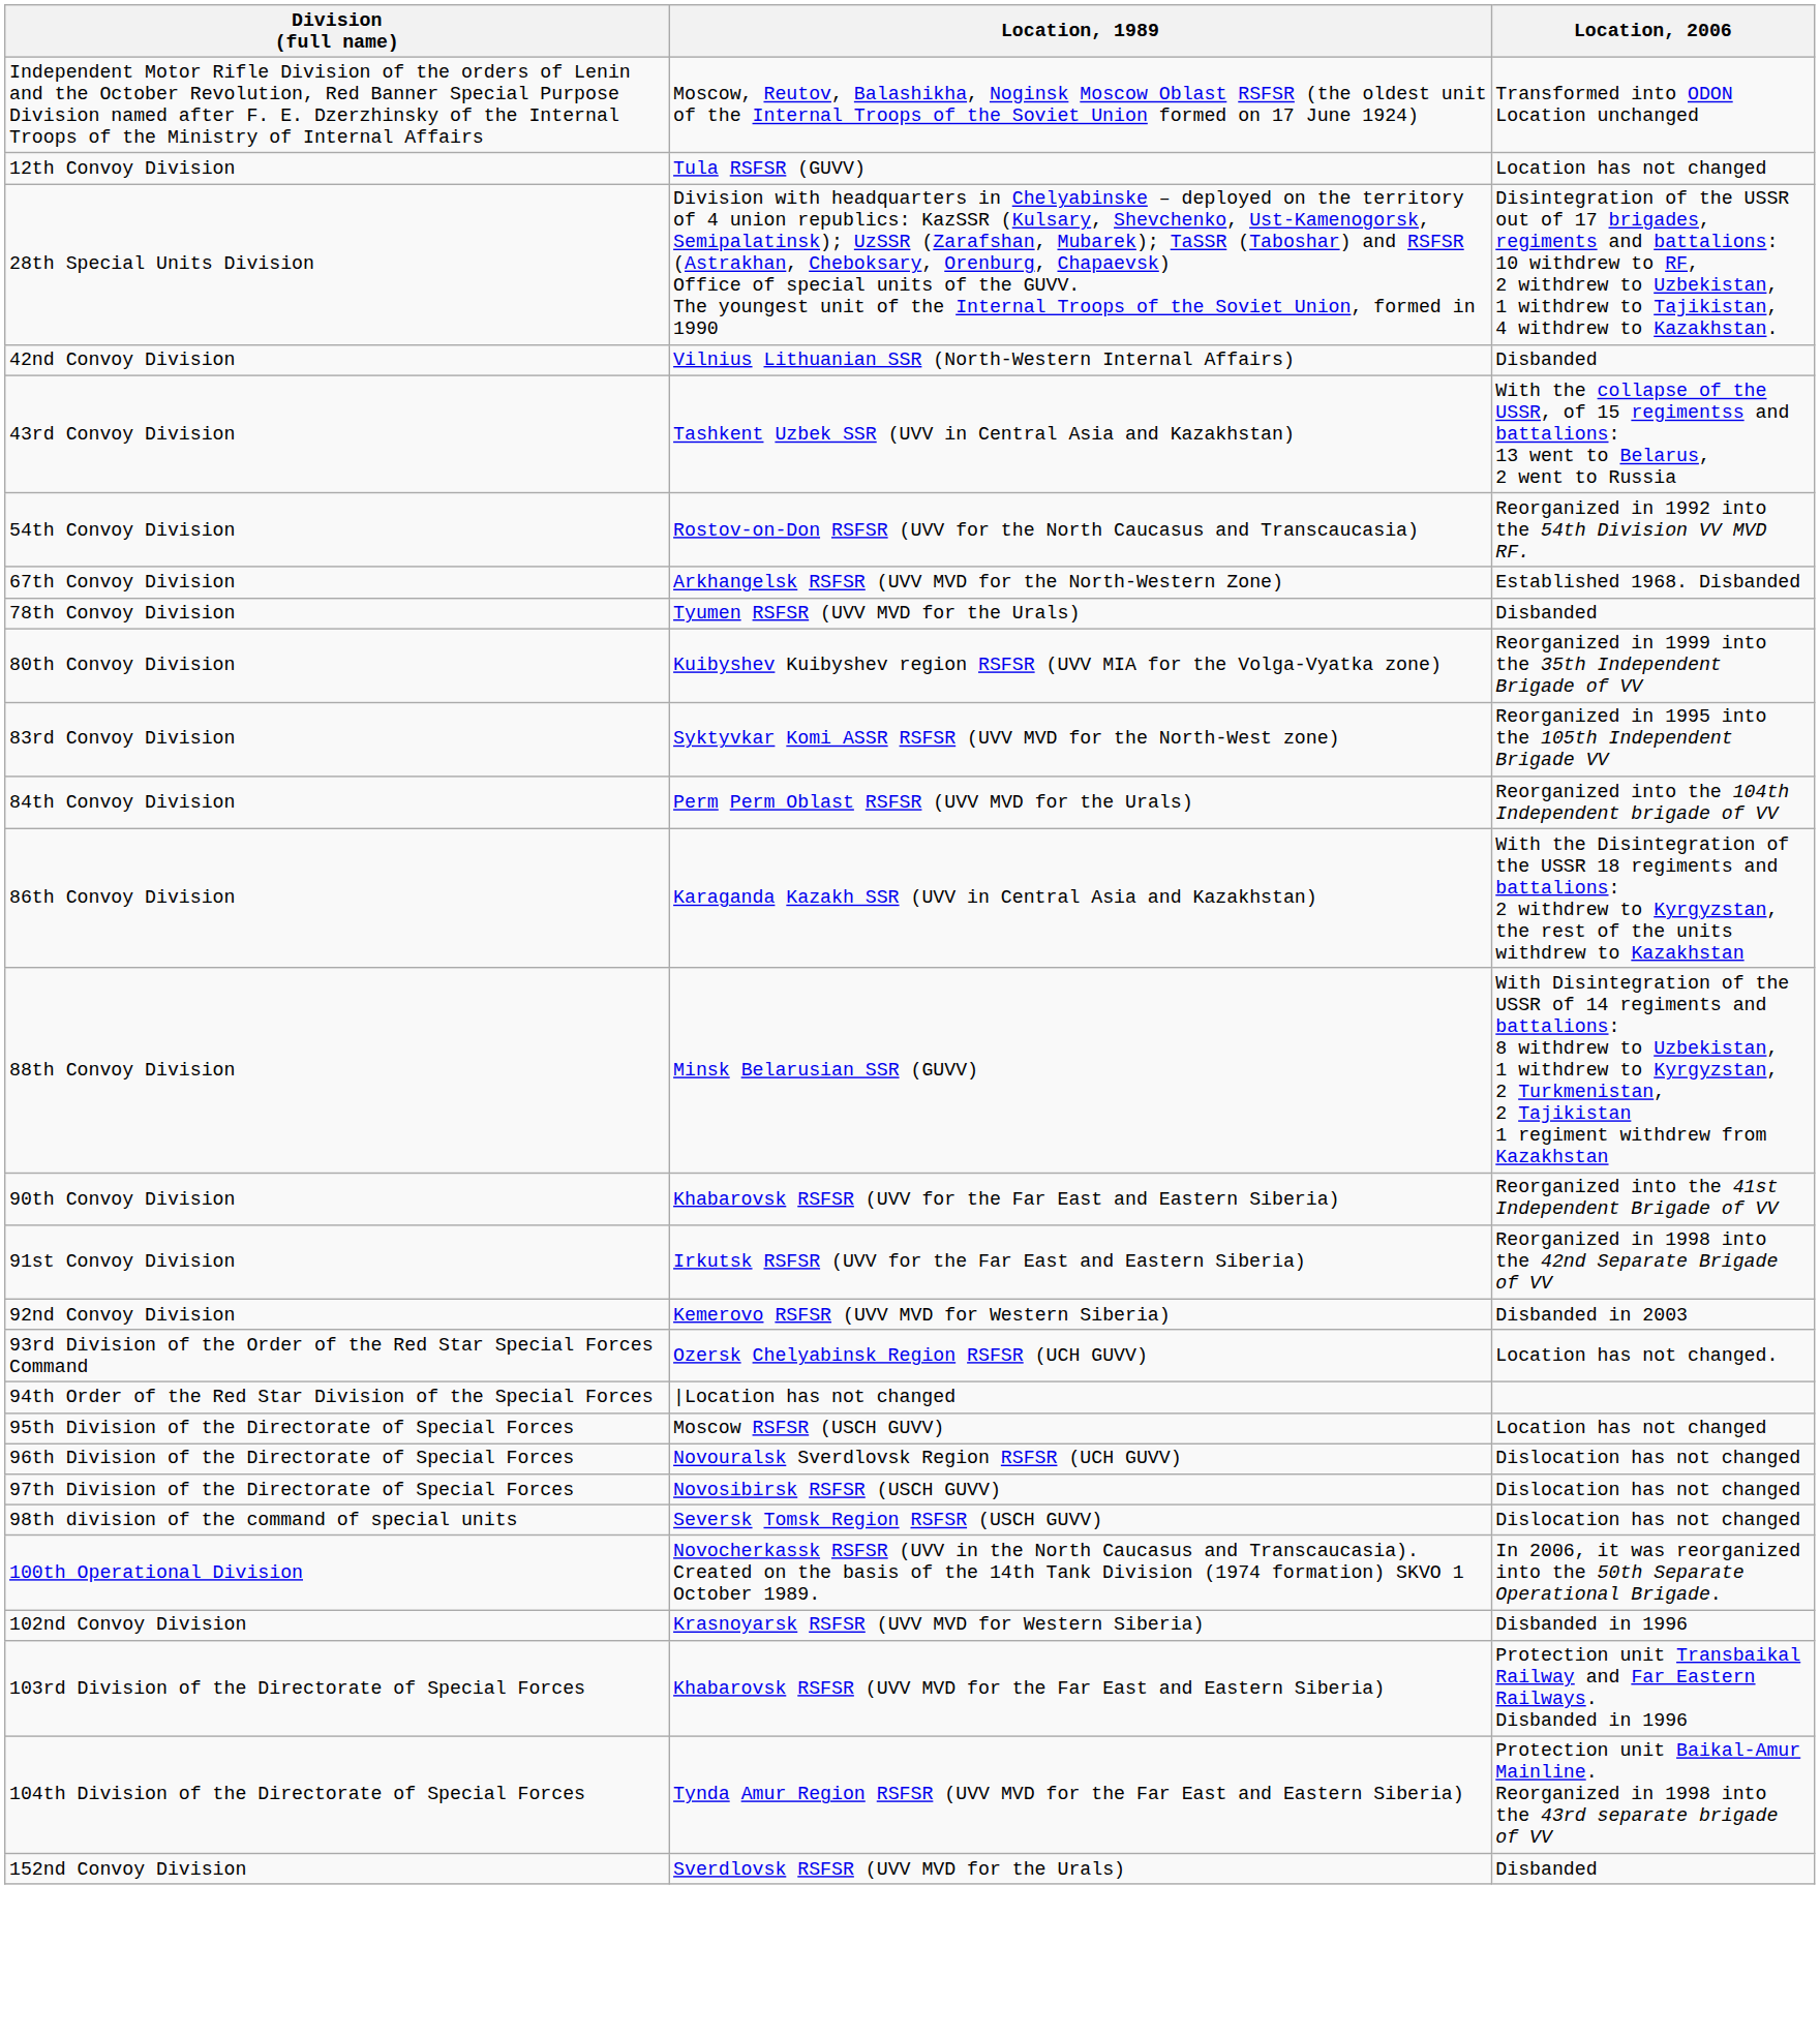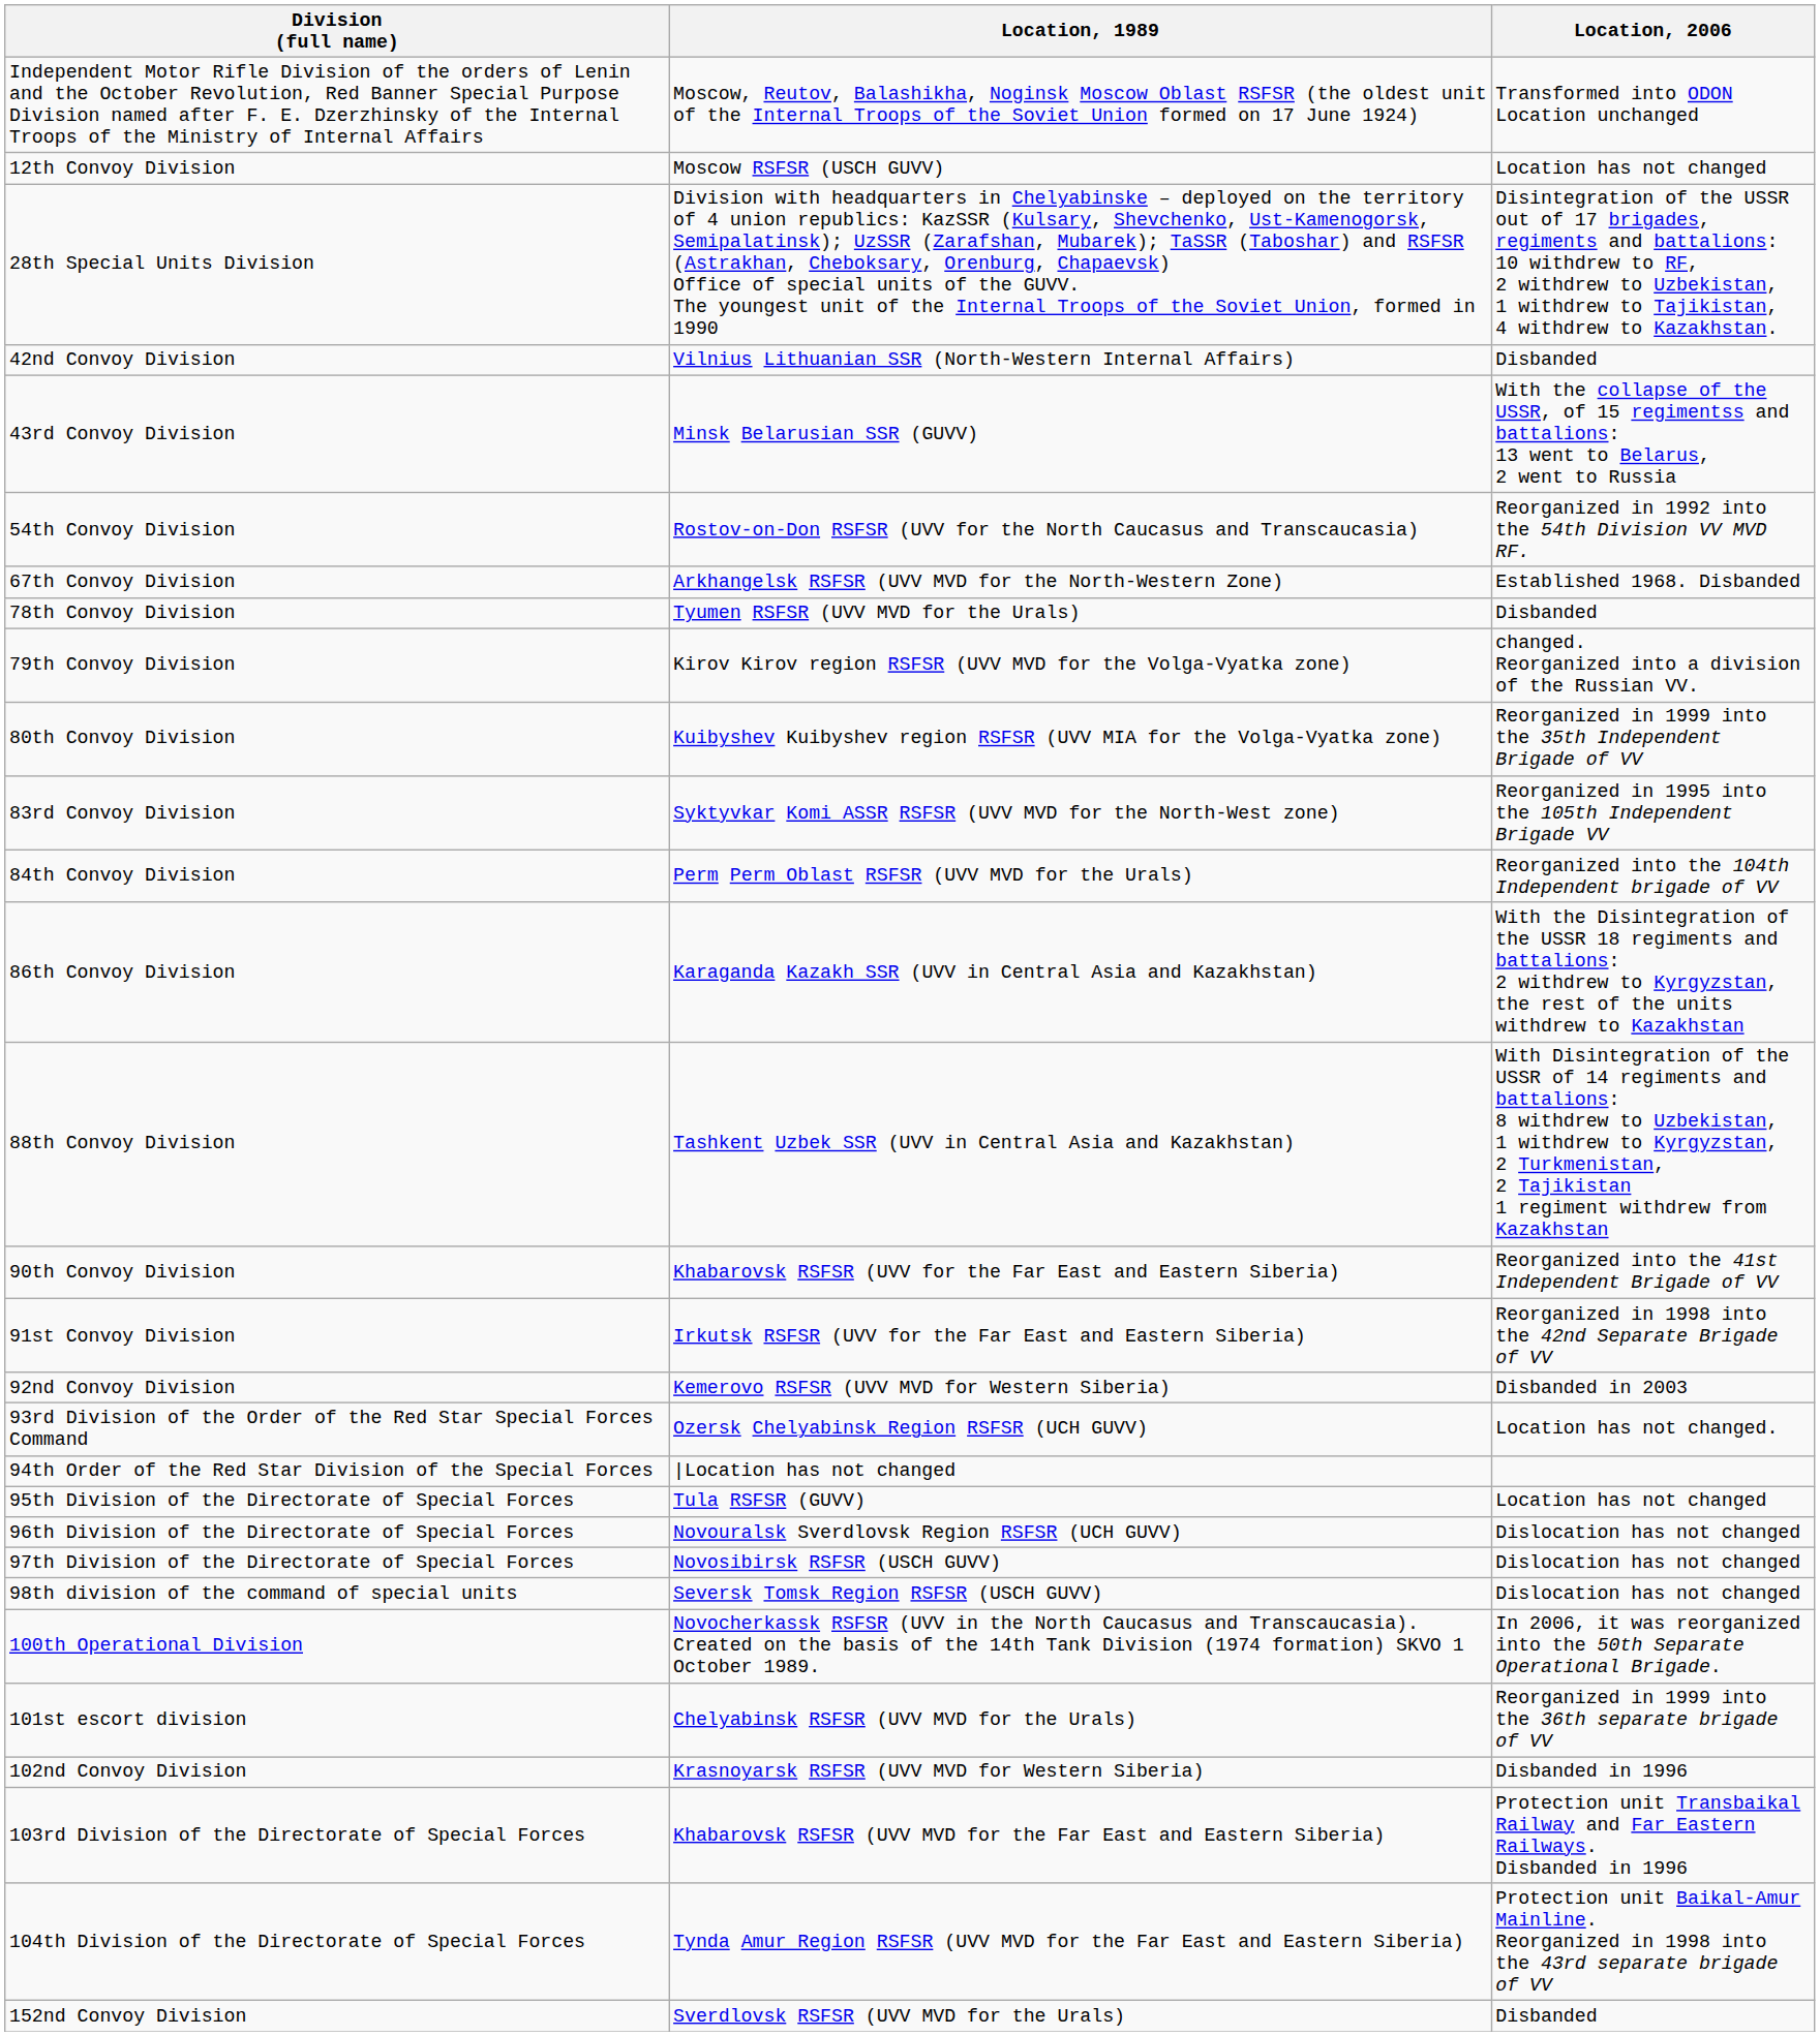 <table class="wikitable">
 <tr>
 <th>Division<br>(full name)</th>
 <th>Location, 1989</th>
 <th>Location, 2006</th>
 </tr>
 <tr>
 <td>Independent Motor Rifle Division of the orders of Lenin and the October Revolution, Red Banner Special Purpose Division named after F. E. Dzerzhinsky of the Internal Troops of the Ministry of Internal Affairs</td>
 <td>Moscow, <a href='#'>Reutov</a>, <a href='#'>Balashikha</a>, <a href='#'>Noginsk</a> <a href='#'>Moscow Oblast</a> <a href='#'>RSFSR</a> (the oldest unit of the <a href='#'>Internal Troops of the Soviet Union</a> formed on 17 June 1924)</td>
 <td>Transformed into <a href='#'>ODON</a> Location unchanged</td>
 </tr>
 <tr>
 <td>12th Convoy Division</td>
-<td><a href='#'>Tula</a> <a href='#'>RSFSR</a> (GUVV)</td>
+<td>Moscow <a href='#'>RSFSR</a> (USCH GUVV)</td>
 <td>Location has not changed</td>
 </tr>
 <tr>
 <td>28th Special Units Division</td>
 <td>Division with headquarters in <a href='#'>Chelyabinske</a> – deployed on the territory of 4 union republics: KazSSR (<a href='#'>Kulsary</a>, <a href='#'>Shevchenko</a>, <a href='#'>Ust-Kamenogorsk</a>, <a href='#'>Semipalatinsk</a>); <a href='#'>UzSSR</a> (<a href='#'>Zarafshan</a>, <a href='#'>Mubarek</a>); <a href='#'>TaSSR</a> (<a href='#'>Taboshar</a>) and <a href='#'>RSFSR</a> (<a href='#'>Astrakhan</a>, <a href='#'>Cheboksary</a>, <a href='#'>Orenburg</a>, <a href='#'>Chapaevsk</a>)<br>Office of special units of the GUVV.<br>The youngest unit of the <a href='#'>Internal Troops of the Soviet Union</a>, formed in 1990</td>
 <td>Disintegration of the USSR out of 17 <a href='#'>brigades</a>, <a href='#'>regiments</a> and <a href='#'>battalions</a>: <br>10 withdrew to <a href='#'>RF</a>,<br>2 withdrew to <a href='#'>Uzbekistan</a>,<br>1 withdrew to <a href='#'>Tajikistan</a>,<br>4 withdrew to <a href='#'>Kazakhstan</a>.</td>
 </tr>
 <tr>
 <td>42nd Convoy Division</td>
 <td><a href='#'>Vilnius</a> <a href='#'>Lithuanian SSR</a> (North-Western Internal Affairs)</td>
 <td>Disbanded</td>
 </tr>
 <tr>
 <td>43rd Convoy Division</td>
-<td><a href='#'>Tashkent</a> <a href='#'>Uzbek SSR</a> (UVV in Central Asia and Kazakhstan)</td>
+<td><a href='#'>Minsk</a> <a href='#'>Belarusian SSR</a> (GUVV)</td>
 <td>With the <a href='#'>collapse of the USSR</a>, of 15 <a href='#'>regimentss</a> and <a href='#'>battalions</a>: <br>13 went to <a href='#'>Belarus</a>,<br> 2 went to Russia</td>
 </tr>
 <tr>
 <td>54th Convoy Division</td>
 <td><a href='#'>Rostov-on-Don</a> <a href='#'>RSFSR</a> (UVV for the North Caucasus and Transcaucasia)</td>
 <td>Reorganized in 1992 into the <em>54th Division VV MVD RF.</em></td>
 </tr>
 <tr>
 <td>67th Convoy Division</td>
 <td><a href='#'>Arkhangelsk</a> <a href='#'>RSFSR</a> (UVV MVD for the North-Western Zone)</td>
 <td>Established 1968. Disbanded</td>
 </tr>
 <tr>
 <td>78th Convoy Division</td>
 <td><a href='#'>Tyumen</a> <a href='#'>RSFSR</a> (UVV MVD for the Urals)</td>
 <td>Disbanded</td>
+</tr>
+<tr>
+<td>79th Convoy Division</td>
+<td>Kirov Kirov region <a href='#'>RSFSR</a> (UVV MVD for the Volga-Vyatka zone)</td>
+<td>changed.<br>Reorganized into a division of the Russian VV.</td>
 </tr>
 <tr>
 <td>80th Convoy Division</td>
 <td><a href='#'>Kuibyshev</a> Kuibyshev region <a href='#'>RSFSR</a> (UVV MIA for the Volga-Vyatka zone)</td>
 <td>Reorganized in 1999 into the <em>35th Independent Brigade of VV</em></td>
 </tr>
 <tr>
 <td>83rd Convoy Division</td>
 <td><a href='#'>Syktyvkar</a> <a href='#'>Komi ASSR</a> <a href='#'>RSFSR</a> (UVV MVD for the North-West zone)</td>
 <td>Reorganized in 1995 into the <em>105th Independent Brigade VV</em></td>
 </tr>
 <tr>
 <td>84th Convoy Division</td>
 <td><a href='#'>Perm</a> <a href='#'>Perm Oblast</a> <a href='#'>RSFSR</a> (UVV MVD for the Urals)</td>
 <td>Reorganized into the <em>104th Independent brigade of VV</em></td>
 </tr>
 <tr>
 <td>86th Convoy Division</td>
 <td><a href='#'>Karaganda</a> <a href='#'>Kazakh SSR</a> (UVV in Central Asia and Kazakhstan)</td>
 <td>With the Disintegration of the USSR 18 regiments and <a href='#'>battalions</a>:<br>2 withdrew to <a href='#'>Kyrgyzstan</a>,<br>the rest of the units withdrew to <a href='#'>Kazakhstan</a></td>
 </tr>
 <tr>
 <td>88th Convoy Division</td>
-<td><a href='#'>Minsk</a> <a href='#'>Belarusian SSR</a> (GUVV)</td>
+<td><a href='#'>Tashkent</a> <a href='#'>Uzbek SSR</a> (UVV in Central Asia and Kazakhstan)</td>
 <td>With Disintegration of the USSR of 14 regiments and <a href='#'>battalions</a>: <br>8 withdrew to <a href='#'>Uzbekistan</a>,<br>1 withdrew to <a href='#'>Kyrgyzstan</a>,<br>2 <a href='#'>Turkmenistan</a>, <br>2 <a href='#'>Tajikistan</a> <br>1 regiment withdrew from <a href='#'>Kazakhstan</a></td>
 </tr>
 <tr>
 <td>90th Convoy Division</td>
 <td><a href='#'>Khabarovsk</a> <a href='#'>RSFSR</a> (UVV for the Far East and Eastern Siberia)</td>
 <td>Reorganized into the <em>41st Independent Brigade of VV</em></td>
 </tr>
 <tr>
 <td>91st Convoy Division</td>
 <td><a href='#'>Irkutsk</a> <a href='#'>RSFSR</a> (UVV for the Far East and Eastern Siberia)</td>
 <td>Reorganized in 1998 into the <em>42nd Separate Brigade of VV</em></td>
 </tr>
 <tr>
 <td>92nd Convoy Division</td>
 <td><a href='#'>Kemerovo</a> <a href='#'>RSFSR</a> (UVV MVD for Western Siberia)</td>
 <td>Disbanded in 2003</td>
 </tr>
 <tr>
 <td>93rd Division of the Order of the Red Star Special Forces Command</td>
 <td><a href='#'>Ozersk</a> <a href='#'>Chelyabinsk Region</a> <a href='#'>RSFSR</a> (UCH GUVV)</td>
 <td>Location has not changed.</td>
 </tr>
 <tr>
 <td>94th Order of the Red Star Division of the Special Forces</td>
 <td>|Location has not changed</td>
 </tr>
 <tr>
 <td>95th Division of the Directorate of Special Forces</td>
-<td>Moscow <a href='#'>RSFSR</a> (USCH GUVV)</td>
+<td><a href='#'>Tula</a> <a href='#'>RSFSR</a> (GUVV)</td>
 <td>Location has not changed</td>
 </tr>
 <tr>
 <td>96th Division of the Directorate of Special Forces</td>
 <td><a href='#'>Novouralsk</a> Sverdlovsk Region <a href='#'>RSFSR</a> (UCH GUVV)</td>
 <td>Dislocation has not changed</td>
 </tr>
 <tr>
 <td>97th Division of the Directorate of Special Forces</td>
 <td><a href='#'>Novosibirsk</a> <a href='#'>RSFSR</a> (USCH GUVV)</td>
 <td>Dislocation has not changed</td>
 </tr>
 <tr>
 <td>98th division of the command of special units</td>
 <td><a href='#'>Seversk</a> <a href='#'>Tomsk Region</a> <a href='#'>RSFSR</a> (USCH GUVV)</td>
 <td>Dislocation has not changed</td>
 </tr>
 <tr>
 <td><a href='#'>100th Operational Division</a></td>
 <td><a href='#'>Novocherkassk</a> <a href='#'>RSFSR</a> (UVV in the North Caucasus and Transcaucasia).<br>Created on the basis of the 14th Tank Division (1974 formation) SKVO 1 October 1989.<br></td>
 <td>In 2006, it was reorganized into the <em>50th Separate Operational Brigade</em>.</td>
 </tr>
 <tr>
+<td>101st escort division</td>
+<td><a href='#'>Chelyabinsk</a> <a href='#'>RSFSR</a> (UVV MVD for the Urals)</td>
+<td>Reorganized in 1999 into the <em>36th separate brigade of VV</em></td>
+</tr>
+<tr>
 <td>102nd Convoy Division</td>
 <td><a href='#'>Krasnoyarsk</a> <a href='#'>RSFSR</a> (UVV MVD for Western Siberia)</td>
 <td>Disbanded in 1996</td>
 </tr>
 <tr>
 <td>103rd Division of the Directorate of Special Forces</td>
 <td><a href='#'>Khabarovsk</a> <a href='#'>RSFSR</a> (UVV MVD for the Far East and Eastern Siberia)</td>
 <td>Protection unit <a href='#'>Transbaikal Railway</a> and <a href='#'>Far Eastern Railways</a>.<br>Disbanded in 1996</td>
 </tr>
 <tr>
 <td>104th Division of the Directorate of Special Forces</td>
 <td><a href='#'>Tynda</a> <a href='#'>Amur Region</a> <a href='#'>RSFSR</a> (UVV MVD for the Far East and Eastern Siberia)</td>
 <td>Protection unit <a href='#'>Baikal-Amur Mainline</a>.<br>Reorganized in 1998 into the <em>43rd separate brigade of VV</em></td>
 </tr>
 <tr>
 <td>152nd Convoy Division</td>
 <td><a href='#'>Sverdlovsk</a> <a href='#'>RSFSR</a> (UVV MVD for the Urals)</td>
 <td>Disbanded</td>
 </tr>
 </table>
